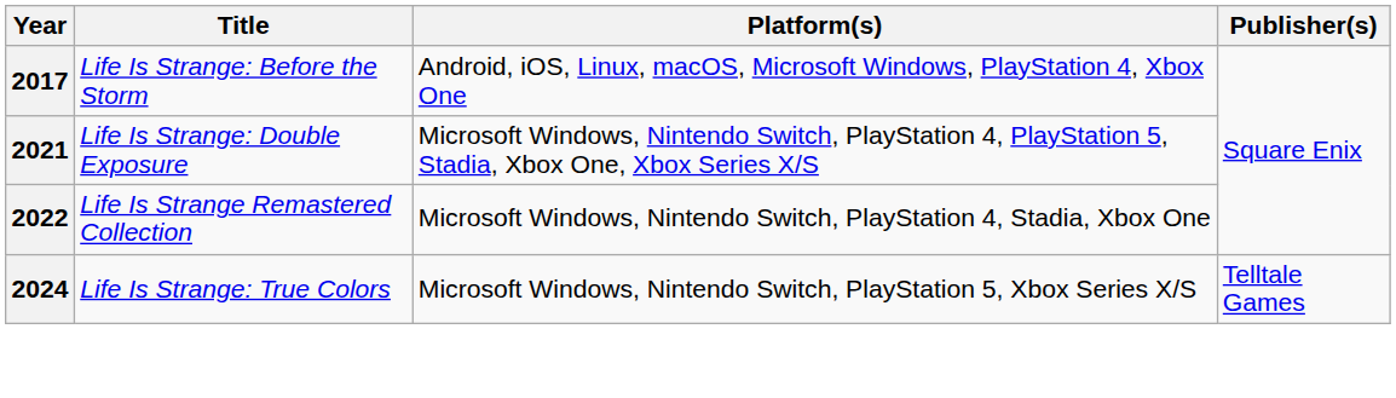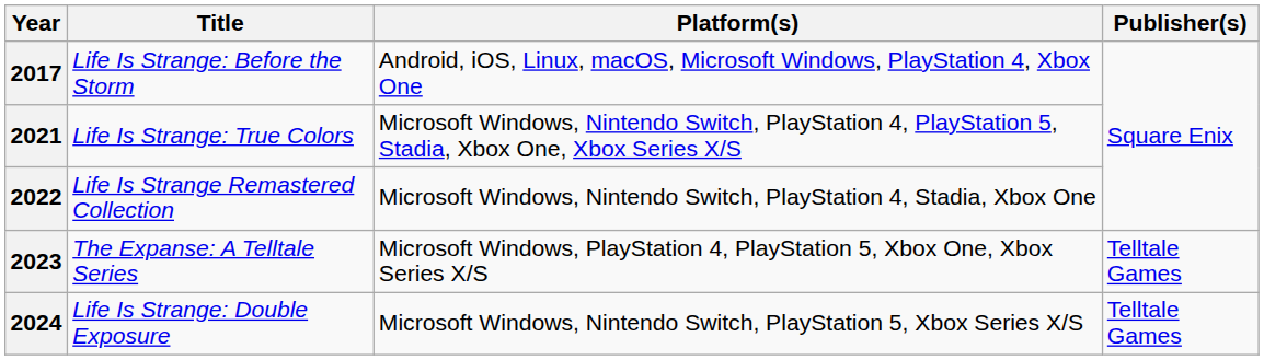 <table class="wikitable sortable plainrowheaders">
 <tr>
 <th scope="col">Year</th>
 <th scope="col">Title</th>
 <th scope="col">Platform(s)</th>
 <th>Publisher(s)</th>
 </tr>
 <tr>
 <th scope="row">2017</th>
 <td><em><a href='#'>Life Is Strange: Before the Storm</a></em></td>
 <td>Android, iOS, <a href='#'>Linux</a>, <a href='#'>macOS</a>, <a href='#'>Microsoft Windows</a>, <a href='#'>PlayStation 4</a>, <a href='#'>Xbox One</a></td>
 <td rowspan="3"><a href='#'>Square Enix</a></td>
 </tr>
 <tr>
 <th scope="row">2021</th>
-<td><em><a href='#'>Life Is Strange: Double Exposure</a></em></td>
+<td><em><a href='#'>Life Is Strange: True Colors</a></em></td>
 <td>Microsoft Windows, <a href='#'>Nintendo Switch</a>, PlayStation 4, <a href='#'>PlayStation 5</a>, <a href='#'>Stadia</a>, Xbox One, <a href='#'>Xbox Series X/S</a></td>
 </tr>
 <tr>
 <th scope="row">2022</th>
 <td><em><a href='#'>Life Is Strange Remastered Collection</a></em></td>
 <td>Microsoft Windows, Nintendo Switch, PlayStation 4, Stadia, Xbox One</td>
 </tr>
 <tr>
+<th scope="row">2023</th>
+<td><em><a href='#'>The Expanse: A Telltale Series</a></em></td>
+<td>Microsoft Windows, PlayStation 4, PlayStation 5, Xbox One, Xbox Series X/S</td>
+<td><a href='#'>Telltale Games</a></td>
+</tr>
+<tr>
 <th scope="row">2024</th>
-<td><em><a href='#'>Life Is Strange: True Colors</a></em></td>
+<td><em><a href='#'>Life Is Strange: Double Exposure</a></em></td>
 <td>Microsoft Windows, Nintendo Switch, PlayStation 5, Xbox Series X/S</td>
 <td><a href='#'>Telltale Games</a></td>
 </tr>
 </table>
